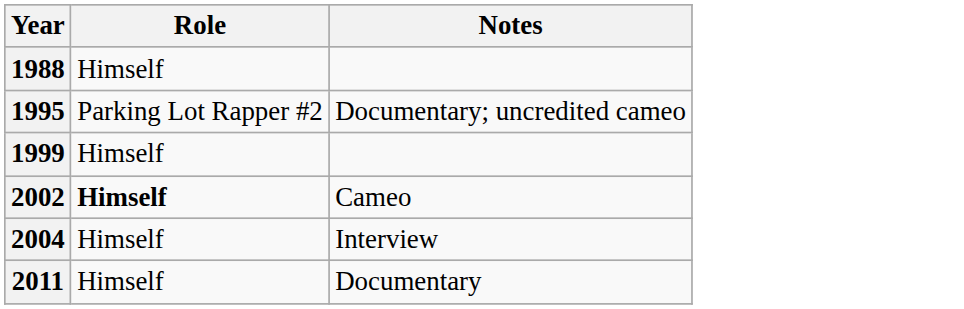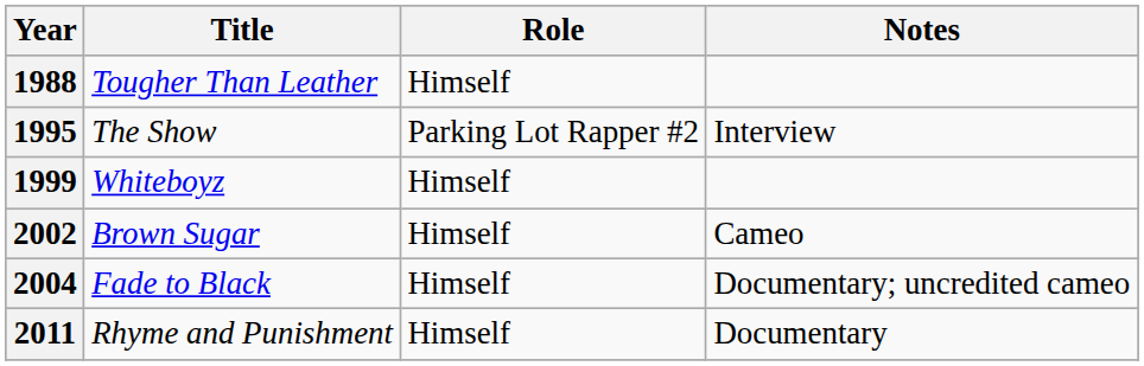 <table class="wikitable sortable plainrowheaders">
 <tr>
 <th scope="col">Year</th>
+<th scope="col">Title</th>
 <th scope="col">Role</th>
 <th scope="col" class="unsortable">Notes</th>
 </tr>
 <tr>
 <th scope="row">1988</th>
+<td><em><a href='#'>Tougher Than Leather</a></em></td>
 <td>Himself</td>
 <td></td>
 </tr>
 <tr>
 <th scope="row">1995</th>
+<td><em>The Show</em></td>
 <td>Parking Lot Rapper #2</td>
-<td>Documentary; uncredited cameo</td>
+<td>Interview</td>
 </tr>
 <tr>
 <th scope="row">1999</th>
+<td><em><a href='#'>Whiteboyz</a></em></td>
 <td>Himself</td>
 <td></td>
 </tr>
 <tr>
 <th scope="row">2002</th>
-<td><strong>Himself</strong></td>
+<td><em><a href='#'>Brown Sugar</a></em></td>
+<td>Himself</td>
 <td>Cameo</td>
 </tr>
 <tr>
 <th scope="row">2004</th>
+<td><em><a href='#'>Fade to Black</a></em></td>
 <td>Himself</td>
-<td>Interview</td>
+<td>Documentary; uncredited cameo</td>
 </tr>
 <tr>
 <th scope="row">2011</th>
+<td><em>Rhyme and Punishment</em></td>
 <td>Himself</td>
 <td>Documentary</td>
 </tr>
 </table>
